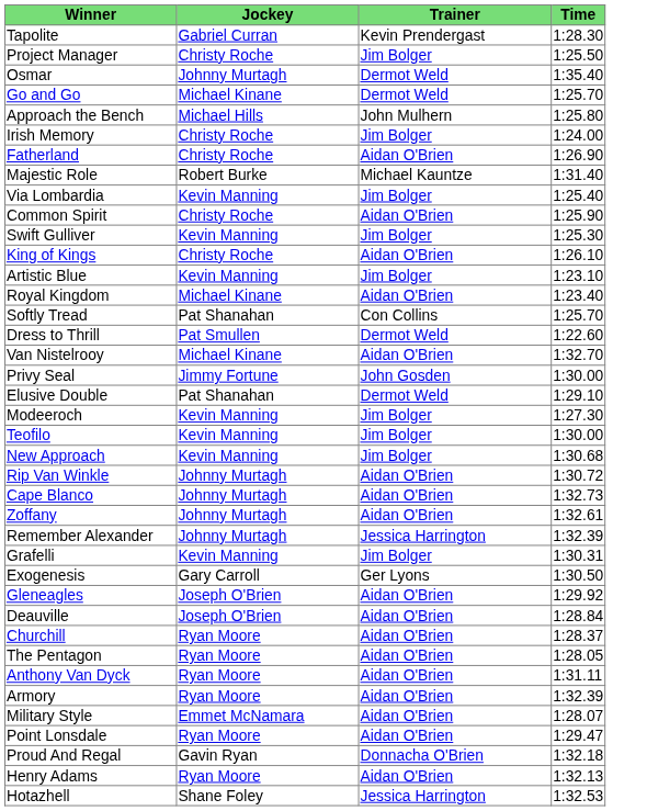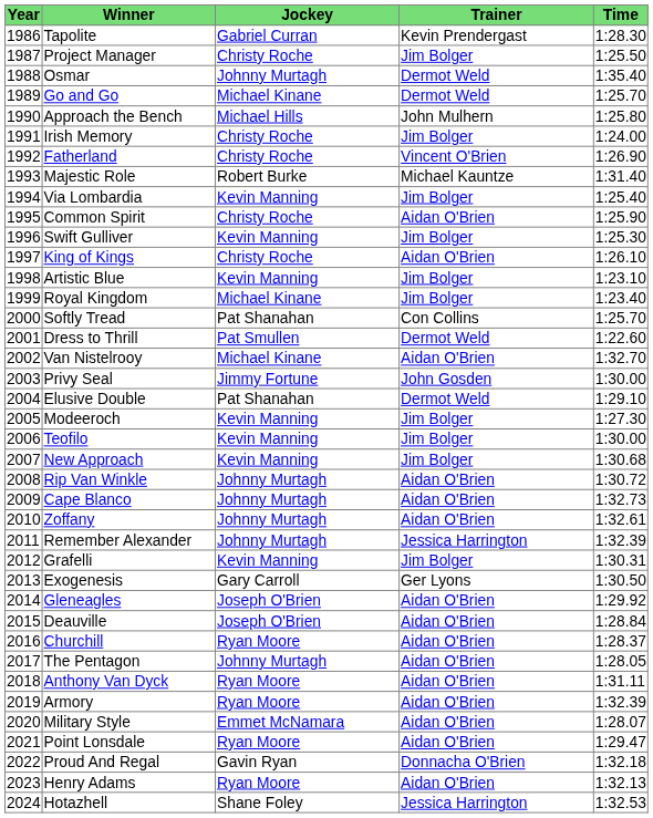 <table class = "sortable" | border="1" style="border-collapse: collapse; font-size:90%">
 <tr bgcolor="#77dd77" align="center">
+<th>Year</th>
 <th>Winner</th>
 <th>Jockey</th>
 <th>Trainer</th>
 <th>Time</th>
 </tr>
 <tr>
+<td>1986</td>
 <td width=160px>Tapolite</td>
 <td width=170px><a href='#'>Gabriel Curran</a></td>
 <td width=180px>Kevin Prendergast</td>
 <td>1:28.30</td>
 </tr>
 <tr>
+<td>1987</td>
 <td>Project Manager</td>
 <td><a href='#'>Christy Roche</a></td>
 <td><a href='#'>Jim Bolger</a></td>
 <td>1:25.50</td>
 </tr>
 <tr>
+<td>1988</td>
 <td>Osmar</td>
 <td><a href='#'>Johnny Murtagh</a></td>
 <td><a href='#'>Dermot Weld</a></td>
 <td>1:35.40</td>
 </tr>
 <tr>
+<td>1989</td>
 <td><a href='#'>Go and Go</a></td>
 <td><a href='#'>Michael Kinane</a></td>
 <td><a href='#'>Dermot Weld</a></td>
 <td>1:25.70</td>
 </tr>
 <tr>
+<td>1990</td>
 <td>Approach the Bench</td>
 <td><a href='#'>Michael Hills</a></td>
 <td>John Mulhern</td>
 <td>1:25.80</td>
 </tr>
 <tr>
+<td>1991</td>
 <td>Irish Memory</td>
 <td><a href='#'>Christy Roche</a></td>
 <td><a href='#'>Jim Bolger</a></td>
 <td>1:24.00</td>
 </tr>
 <tr>
+<td>1992</td>
 <td><a href='#'>Fatherland</a></td>
 <td><a href='#'>Christy Roche</a></td>
-<td><a href='#'>Aidan O'Brien</a></td>
+<td><a href='#'>Vincent O'Brien</a></td>
 <td>1:26.90</td>
 </tr>
 <tr>
+<td>1993</td>
 <td>Majestic Role</td>
 <td>Robert Burke</td>
 <td>Michael Kauntze</td>
 <td>1:31.40</td>
 </tr>
 <tr>
+<td>1994</td>
 <td>Via Lombardia</td>
 <td><a href='#'>Kevin Manning</a></td>
 <td><a href='#'>Jim Bolger</a></td>
 <td>1:25.40</td>
 </tr>
 <tr>
+<td>1995</td>
 <td>Common Spirit</td>
 <td><a href='#'>Christy Roche</a></td>
 <td><a href='#'>Aidan O'Brien</a></td>
 <td>1:25.90</td>
 </tr>
 <tr>
+<td>1996</td>
 <td>Swift Gulliver</td>
 <td><a href='#'>Kevin Manning</a></td>
 <td><a href='#'>Jim Bolger</a></td>
 <td>1:25.30</td>
 </tr>
 <tr>
+<td>1997</td>
 <td><a href='#'>King of Kings</a></td>
 <td><a href='#'>Christy Roche</a></td>
 <td><a href='#'>Aidan O'Brien</a></td>
 <td>1:26.10</td>
 </tr>
 <tr>
+<td>1998</td>
 <td>Artistic Blue</td>
 <td><a href='#'>Kevin Manning</a></td>
 <td><a href='#'>Jim Bolger</a></td>
 <td>1:23.10</td>
 </tr>
 <tr>
+<td>1999</td>
 <td>Royal Kingdom</td>
 <td><a href='#'>Michael Kinane</a></td>
-<td><a href='#'>Aidan O'Brien</a></td>
+<td><a href='#'>Jim Bolger</a></td>
 <td>1:23.40</td>
 </tr>
 <tr>
+<td>2000</td>
 <td>Softly Tread</td>
 <td>Pat Shanahan</td>
 <td>Con Collins</td>
 <td>1:25.70</td>
 </tr>
 <tr>
+<td>2001</td>
 <td>Dress to Thrill</td>
 <td><a href='#'>Pat Smullen</a></td>
 <td><a href='#'>Dermot Weld</a></td>
 <td>1:22.60</td>
 </tr>
 <tr>
+<td>2002</td>
 <td>Van Nistelrooy</td>
 <td><a href='#'>Michael Kinane</a></td>
 <td><a href='#'>Aidan O'Brien</a></td>
 <td>1:32.70</td>
 </tr>
 <tr>
+<td>2003</td>
 <td>Privy Seal</td>
 <td><a href='#'>Jimmy Fortune</a></td>
 <td><a href='#'>John Gosden</a></td>
 <td>1:30.00</td>
 </tr>
 <tr>
+<td>2004</td>
 <td>Elusive Double</td>
 <td>Pat Shanahan</td>
 <td><a href='#'>Dermot Weld</a></td>
 <td>1:29.10</td>
 </tr>
 <tr>
+<td>2005</td>
 <td>Modeeroch</td>
 <td><a href='#'>Kevin Manning</a></td>
 <td><a href='#'>Jim Bolger</a></td>
 <td>1:27.30</td>
 </tr>
 <tr>
+<td>2006</td>
 <td><a href='#'>Teofilo</a></td>
 <td><a href='#'>Kevin Manning</a></td>
 <td><a href='#'>Jim Bolger</a></td>
 <td>1:30.00</td>
 </tr>
 <tr>
+<td>2007</td>
 <td><a href='#'>New Approach</a></td>
 <td><a href='#'>Kevin Manning</a></td>
 <td><a href='#'>Jim Bolger</a></td>
 <td>1:30.68</td>
 </tr>
 <tr>
+<td>2008</td>
 <td><a href='#'>Rip Van Winkle</a></td>
 <td><a href='#'>Johnny Murtagh</a></td>
 <td><a href='#'>Aidan O'Brien</a></td>
 <td>1:30.72</td>
 </tr>
 <tr>
+<td>2009</td>
 <td><a href='#'>Cape Blanco</a></td>
 <td><a href='#'>Johnny Murtagh</a></td>
 <td><a href='#'>Aidan O'Brien</a></td>
 <td>1:32.73</td>
 </tr>
 <tr>
+<td>2010</td>
 <td><a href='#'>Zoffany</a></td>
 <td><a href='#'>Johnny Murtagh</a></td>
 <td><a href='#'>Aidan O'Brien</a></td>
 <td>1:32.61</td>
 </tr>
 <tr>
+<td>2011</td>
 <td>Remember Alexander</td>
 <td><a href='#'>Johnny Murtagh</a></td>
 <td><a href='#'>Jessica Harrington</a></td>
 <td>1:32.39</td>
 </tr>
 <tr>
+<td>2012</td>
 <td>Grafelli</td>
 <td><a href='#'>Kevin Manning</a></td>
 <td><a href='#'>Jim Bolger</a></td>
 <td>1:30.31</td>
 </tr>
 <tr>
+<td>2013</td>
 <td>Exogenesis</td>
 <td>Gary Carroll</td>
 <td>Ger Lyons</td>
 <td>1:30.50</td>
 </tr>
 <tr>
+<td>2014</td>
 <td><a href='#'>Gleneagles</a></td>
 <td><a href='#'>Joseph O'Brien</a></td>
 <td><a href='#'>Aidan O'Brien</a></td>
 <td>1:29.92</td>
 </tr>
 <tr>
+<td>2015</td>
 <td>Deauville</td>
 <td><a href='#'>Joseph O'Brien</a></td>
 <td><a href='#'>Aidan O'Brien</a></td>
 <td>1:28.84</td>
 </tr>
 <tr>
+<td>2016</td>
 <td><a href='#'>Churchill</a></td>
 <td><a href='#'>Ryan Moore</a></td>
 <td><a href='#'>Aidan O'Brien</a></td>
 <td>1:28.37</td>
 </tr>
 <tr>
+<td>2017</td>
 <td>The Pentagon</td>
-<td><a href='#'>Ryan Moore</a></td>
+<td><a href='#'>Johnny Murtagh</a></td>
 <td><a href='#'>Aidan O'Brien</a></td>
 <td>1:28.05</td>
 </tr>
 <tr>
+<td>2018</td>
 <td><a href='#'>Anthony Van Dyck</a></td>
 <td><a href='#'>Ryan Moore</a></td>
 <td><a href='#'>Aidan O'Brien</a></td>
 <td>1:31.11</td>
 </tr>
 <tr>
+<td>2019</td>
 <td>Armory</td>
 <td><a href='#'>Ryan Moore</a></td>
 <td><a href='#'>Aidan O'Brien</a></td>
 <td>1:32.39</td>
 </tr>
 <tr>
+<td>2020</td>
 <td>Military Style</td>
 <td><a href='#'>Emmet McNamara</a></td>
 <td><a href='#'>Aidan O'Brien</a></td>
 <td>1:28.07</td>
 </tr>
 <tr>
+<td>2021</td>
 <td>Point Lonsdale</td>
 <td><a href='#'>Ryan Moore</a></td>
 <td><a href='#'>Aidan O'Brien</a></td>
 <td>1:29.47</td>
 </tr>
 <tr>
+<td>2022</td>
 <td>Proud And Regal</td>
 <td>Gavin Ryan</td>
 <td><a href='#'>Donnacha O'Brien</a></td>
 <td>1:32.18</td>
 </tr>
 <tr>
+<td>2023</td>
 <td>Henry Adams</td>
 <td><a href='#'>Ryan Moore</a></td>
 <td><a href='#'>Aidan O'Brien</a></td>
 <td>1:32.13</td>
 </tr>
 <tr>
+<td>2024</td>
 <td>Hotazhell</td>
 <td>Shane Foley</td>
 <td><a href='#'>Jessica Harrington</a></td>
 <td>1:32.53</td>
 </tr>
 </table>
